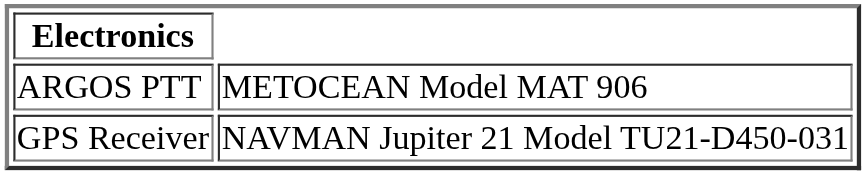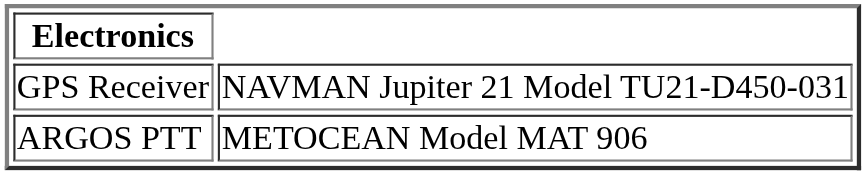 <table border="2" style="margin: 1em auto 1em auto">
 <tr>
 <th>Electronics</th>
 </tr>
 <tr>
+<td>GPS Receiver</td>
+<td>NAVMAN Jupiter 21 Model TU21-D450-031</td>
+</tr>
+<tr>
 <td>ARGOS PTT</td>
 <td>METOCEAN Model MAT 906</td>
 </tr>
-<tr>
-<td>GPS Receiver</td>
-<td>NAVMAN Jupiter 21 Model TU21-D450-031</td>
-</tr>
 </table>
